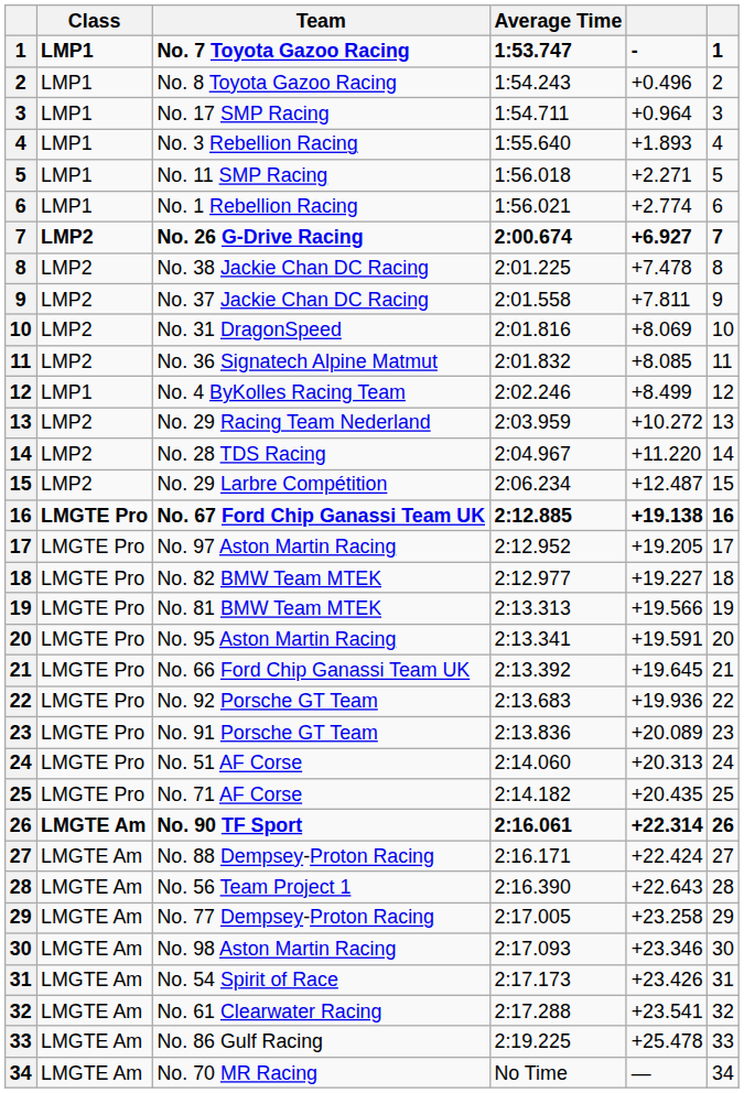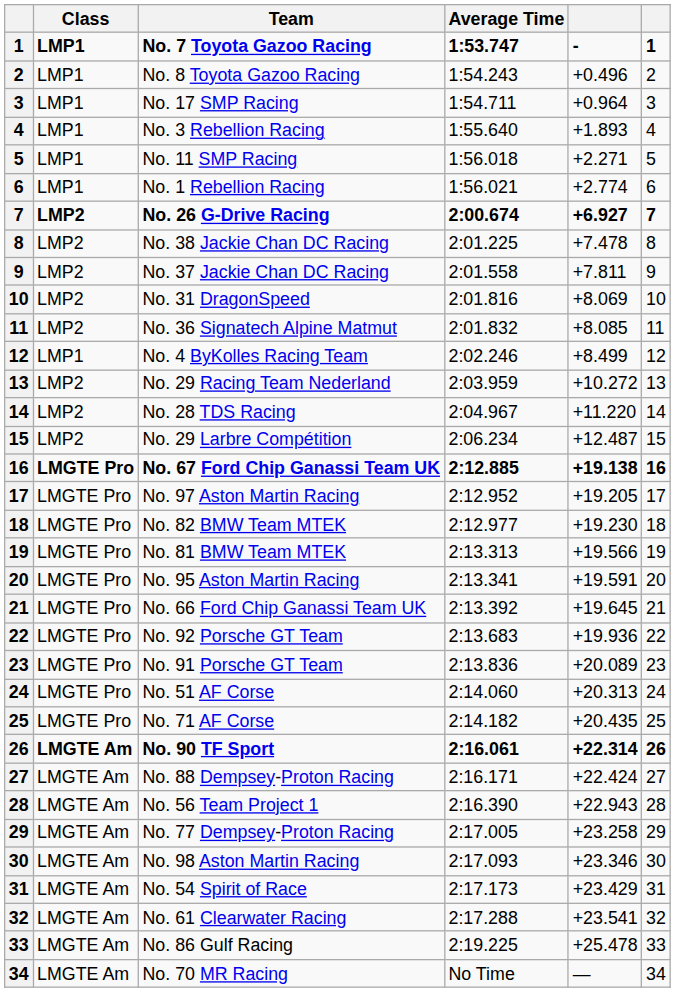 <table class="wikitable" style="font-size:85%;">
 <tr>
 <th></th>
 <th>Class</th>
 <th>Team</th>
 <th>Average Time</th>
 <th></th>
 <th></th>
 </tr>
 <tr>
 <th>1</th>
 <td><strong>LMP1</strong></td>
 <td><strong>No. 7 <a href='#'>Toyota Gazoo Racing</a></strong></td>
 <td><strong>1:53.747</strong></td>
 <td><strong>-</strong></td>
 <td><strong>1</strong></td>
 </tr>
 <tr>
 <th>2</th>
 <td>LMP1</td>
 <td>No. 8 <a href='#'>Toyota Gazoo Racing</a></td>
 <td>1:54.243</td>
 <td>+0.496</td>
 <td>2</td>
 </tr>
 <tr>
 <th>3</th>
 <td>LMP1</td>
 <td>No. 17 <a href='#'>SMP Racing</a></td>
 <td>1:54.711</td>
 <td>+0.964</td>
 <td>3</td>
 </tr>
 <tr>
 <th>4</th>
 <td>LMP1</td>
 <td>No. 3 <a href='#'>Rebellion Racing</a></td>
 <td>1:55.640</td>
 <td>+1.893</td>
 <td>4</td>
 </tr>
 <tr>
 <th>5</th>
 <td>LMP1</td>
 <td>No. 11 <a href='#'>SMP Racing</a></td>
 <td>1:56.018</td>
 <td>+2.271</td>
 <td>5</td>
 </tr>
 <tr>
 <th>6</th>
 <td>LMP1</td>
 <td>No. 1 <a href='#'>Rebellion Racing</a></td>
 <td>1:56.021</td>
 <td>+2.774</td>
 <td>6</td>
 </tr>
 <tr>
 <th>7</th>
 <td><strong>LMP2</strong></td>
 <td><strong>No. 26 <a href='#'>G-Drive Racing</a></strong></td>
 <td><strong>2:00.674</strong></td>
 <td><strong>+6.927</strong></td>
 <td><strong>7</strong></td>
 </tr>
 <tr>
 <th>8</th>
 <td>LMP2</td>
 <td>No. 38 <a href='#'>Jackie Chan DC Racing</a></td>
 <td>2:01.225</td>
 <td>+7.478</td>
 <td>8</td>
 </tr>
 <tr>
 <th>9</th>
 <td>LMP2</td>
 <td>No. 37 <a href='#'>Jackie Chan DC Racing</a></td>
 <td>2:01.558</td>
 <td>+7.811</td>
 <td>9</td>
 </tr>
 <tr>
 <th>10</th>
 <td>LMP2</td>
 <td>No. 31 <a href='#'>DragonSpeed</a></td>
 <td>2:01.816</td>
 <td>+8.069</td>
 <td>10</td>
 </tr>
 <tr>
 <th>11</th>
 <td>LMP2</td>
 <td>No. 36 <a href='#'>Signatech Alpine Matmut</a></td>
 <td>2:01.832</td>
 <td>+8.085</td>
 <td>11</td>
 </tr>
 <tr>
 <th>12</th>
 <td>LMP1</td>
 <td>No. 4 <a href='#'>ByKolles Racing Team</a></td>
 <td>2:02.246</td>
 <td>+8.499</td>
 <td>12</td>
 </tr>
 <tr>
 <th>13</th>
 <td>LMP2</td>
 <td>No. 29 <a href='#'>Racing Team Nederland</a></td>
 <td>2:03.959</td>
 <td>+10.272</td>
 <td>13</td>
 </tr>
 <tr>
 <th>14</th>
 <td>LMP2</td>
 <td>No. 28 <a href='#'>TDS Racing</a></td>
 <td>2:04.967</td>
 <td>+11.220</td>
 <td>14</td>
 </tr>
 <tr>
 <th>15</th>
 <td>LMP2</td>
 <td>No. 29 <a href='#'>Larbre Compétition</a></td>
 <td>2:06.234</td>
 <td>+12.487</td>
 <td>15</td>
 </tr>
 <tr>
 <th>16</th>
 <td><strong>LMGTE Pro</strong></td>
 <td><strong>No. 67 <a href='#'>Ford Chip Ganassi Team UK</a></strong></td>
 <td><strong>2:12.885</strong></td>
 <td><strong>+19.138</strong></td>
 <td><strong>16</strong></td>
 </tr>
 <tr>
 <th>17</th>
 <td>LMGTE Pro</td>
 <td>No. 97 <a href='#'>Aston Martin Racing</a></td>
 <td>2:12.952</td>
 <td>+19.205</td>
 <td>17</td>
 </tr>
 <tr>
 <th>18</th>
 <td>LMGTE Pro</td>
 <td>No. 82 <a href='#'>BMW Team MTEK</a></td>
 <td>2:12.977</td>
-<td>+19.227</td>
+<td>+19.230</td>
 <td>18</td>
 </tr>
 <tr>
 <th>19</th>
 <td>LMGTE Pro</td>
 <td>No. 81 <a href='#'>BMW Team MTEK</a></td>
 <td>2:13.313</td>
 <td>+19.566</td>
 <td>19</td>
 </tr>
 <tr>
 <th>20</th>
 <td>LMGTE Pro</td>
 <td>No. 95 <a href='#'>Aston Martin Racing</a></td>
 <td>2:13.341</td>
 <td>+19.591</td>
 <td>20</td>
 </tr>
 <tr>
 <th>21</th>
 <td>LMGTE Pro</td>
 <td>No. 66 <a href='#'>Ford Chip Ganassi Team UK</a></td>
 <td>2:13.392</td>
 <td>+19.645</td>
 <td>21</td>
 </tr>
 <tr>
 <th>22</th>
 <td>LMGTE Pro</td>
 <td>No. 92 <a href='#'>Porsche GT Team</a></td>
 <td>2:13.683</td>
 <td>+19.936</td>
 <td>22</td>
 </tr>
 <tr>
 <th>23</th>
 <td>LMGTE Pro</td>
 <td>No. 91 <a href='#'>Porsche GT Team</a></td>
 <td>2:13.836</td>
 <td>+20.089</td>
 <td>23</td>
 </tr>
 <tr>
 <th>24</th>
 <td>LMGTE Pro</td>
 <td>No. 51 <a href='#'>AF Corse</a></td>
 <td>2:14.060</td>
 <td>+20.313</td>
 <td>24</td>
 </tr>
 <tr>
 <th>25</th>
 <td>LMGTE Pro</td>
 <td>No. 71 <a href='#'>AF Corse</a></td>
 <td>2:14.182</td>
 <td>+20.435</td>
 <td>25</td>
 </tr>
 <tr>
 <th>26</th>
 <td><strong>LMGTE Am</strong></td>
 <td><strong>No. 90 <a href='#'>TF Sport</a></strong></td>
 <td><strong>2:16.061</strong></td>
 <td><strong>+22.314</strong></td>
 <td><strong>26</strong></td>
 </tr>
 <tr>
 <th>27</th>
 <td>LMGTE Am</td>
 <td>No. 88 <a href='#'>Dempsey</a>-<a href='#'>Proton Racing</a></td>
 <td>2:16.171</td>
 <td>+22.424</td>
 <td>27</td>
 </tr>
 <tr>
 <th>28</th>
 <td>LMGTE Am</td>
 <td>No. 56 <a href='#'>Team Project 1</a></td>
 <td>2:16.390</td>
-<td>+22.643</td>
+<td>+22.943</td>
 <td>28</td>
 </tr>
 <tr>
 <th>29</th>
 <td>LMGTE Am</td>
 <td>No. 77 <a href='#'>Dempsey</a>-<a href='#'>Proton Racing</a></td>
 <td>2:17.005</td>
 <td>+23.258</td>
 <td>29</td>
 </tr>
 <tr>
 <th>30</th>
 <td>LMGTE Am</td>
 <td>No. 98 <a href='#'>Aston Martin Racing</a></td>
 <td>2:17.093</td>
 <td>+23.346</td>
 <td>30</td>
 </tr>
 <tr>
 <th>31</th>
 <td>LMGTE Am</td>
 <td>No. 54 <a href='#'>Spirit of Race</a></td>
 <td>2:17.173</td>
-<td>+23.426</td>
+<td>+23.429</td>
 <td>31</td>
 </tr>
 <tr>
 <th>32</th>
 <td>LMGTE Am</td>
 <td>No. 61 <a href='#'>Clearwater Racing</a></td>
 <td>2:17.288</td>
 <td>+23.541</td>
 <td>32</td>
 </tr>
 <tr>
 <th>33</th>
 <td>LMGTE Am</td>
 <td>No. 86 Gulf Racing</td>
 <td>2:19.225</td>
 <td>+25.478</td>
 <td>33</td>
 </tr>
 <tr>
 <th>34</th>
 <td>LMGTE Am</td>
 <td>No. 70 <a href='#'>MR Racing</a></td>
 <td>No Time</td>
 <td>—</td>
 <td>34</td>
 </tr>
 </table>
